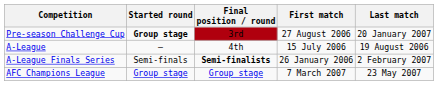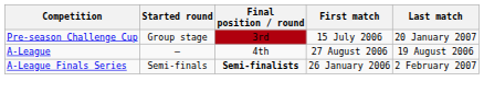 <table class="wikitable">
 <tr>
 <th>Competition</th>
 <th>Started round</th>
 <th>Final <br>position / round</th>
 <th>First match</th>
 <th>Last match</th>
 </tr>
 <tr style="text-align: center">
 <td align=left><a href='#'>Pre-season Challenge Cup</a></td>
-<td><strong>Group stage</strong></td>
+<td>Group stage</td>
 <td bgcolor=bronze>3rd</td>
-<td>27 August 2006</td>
+<td>15 July 2006</td>
 <td>20 January 2007</td>
 </tr>
 <tr style="text-align: center">
 <td align=left><a href='#'>A-League</a></td>
 <td>—</td>
 <td>4th</td>
-<td>15 July 2006</td>
+<td>27 August 2006</td>
 <td>19 August 2006</td>
 </tr>
 <tr style="text-align: center">
 <td align=left><a href='#'>A-League Finals Series</a></td>
 <td>Semi-finals</td>
 <td><strong>Semi-finalists</strong></td>
 <td>26 January 2006</td>
 <td>2 February 2007</td>
 </tr>
-<tr style="text-align: center">
-<td align=left><a href='#'>AFC Champions League</a></td>
-<td><a href='#'>Group stage</a></td>
-<td><a href='#'>Group stage</a></td>
-<td>7 March 2007</td>
-<td>23 May 2007</td>
-</tr>
 </table>
